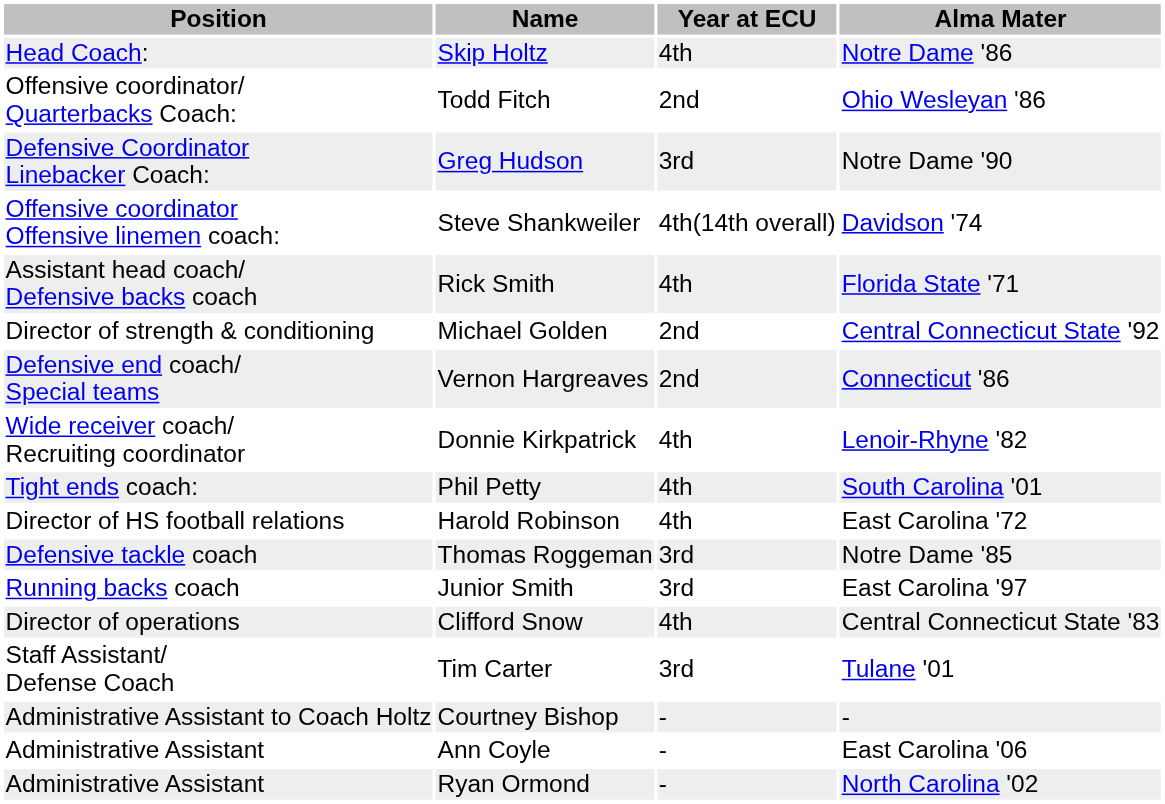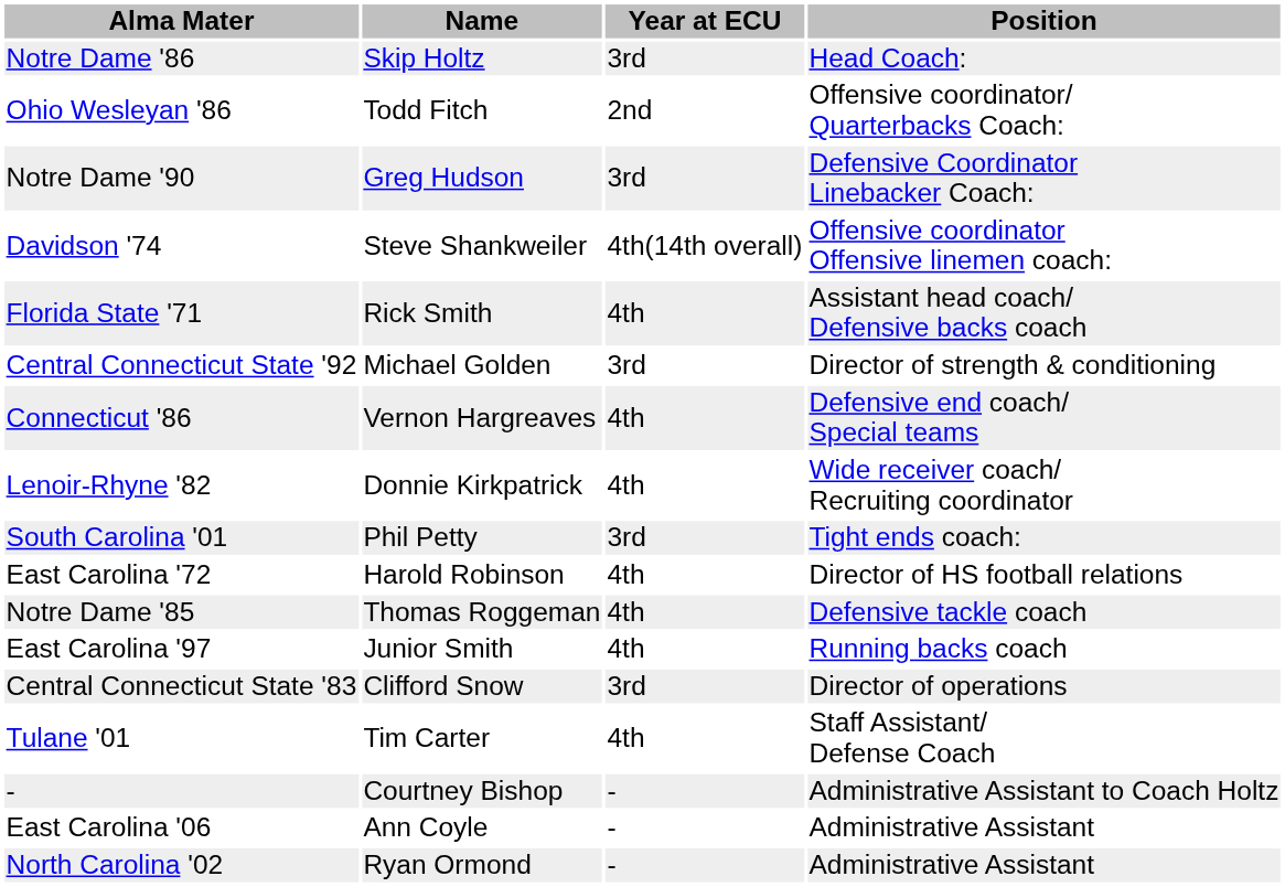 <table class="toccolours">
 <tr>
-<th bgcolor=silver>Position</th>
+<th bgcolor=silver>Alma Mater</th>
 <th bgcolor=silver>Name</th>
 <th bgcolor=silver>Year at ECU</th>
-<th bgcolor=silver>Alma Mater</th>
+<th bgcolor=silver>Position</th>
 </tr>
 <tr bgcolor=#eeeeee>
+<td><a href='#'>Notre Dame</a> '86</td>
+<td><a href='#'>Skip Holtz</a></td>
+<td>3rd</td>
 <td><a href='#'>Head Coach</a>:</td>
-<td><a href='#'>Skip Holtz</a></td>
-<td>4th</td>
-<td><a href='#'>Notre Dame</a> '86</td>
 </tr>
 <tr>
-<td>Offensive coordinator/<br><a href='#'>Quarterbacks</a> Coach:</td>
+<td><a href='#'>Ohio Wesleyan</a> '86</td>
 <td>Todd Fitch</td>
 <td>2nd</td>
-<td><a href='#'>Ohio Wesleyan</a> '86</td>
+<td>Offensive coordinator/<br><a href='#'>Quarterbacks</a> Coach:</td>
 </tr>
 <tr bgcolor=#eeeeee>
-<td><a href='#'>Defensive Coordinator</a><br><a href='#'>Linebacker</a> Coach:</td>
+<td>Notre Dame '90</td>
 <td><a href='#'>Greg Hudson</a></td>
 <td>3rd</td>
-<td>Notre Dame '90</td>
+<td><a href='#'>Defensive Coordinator</a><br><a href='#'>Linebacker</a> Coach:</td>
 </tr>
 <tr>
-<td><a href='#'>Offensive coordinator</a><br><a href='#'>Offensive linemen</a> coach:</td>
+<td><a href='#'>Davidson</a> '74</td>
 <td>Steve Shankweiler</td>
 <td>4th(14th overall)</td>
-<td><a href='#'>Davidson</a> '74</td>
+<td><a href='#'>Offensive coordinator</a><br><a href='#'>Offensive linemen</a> coach:</td>
 </tr>
 <tr bgcolor=#eeeeee>
-<td>Assistant head coach/<br><a href='#'>Defensive backs</a> coach</td>
+<td><a href='#'>Florida State</a> '71</td>
 <td>Rick Smith</td>
 <td>4th</td>
-<td><a href='#'>Florida State</a> '71</td>
+<td>Assistant head coach/<br><a href='#'>Defensive backs</a> coach</td>
 </tr>
 <tr>
+<td><a href='#'>Central Connecticut State</a> '92</td>
+<td>Michael Golden</td>
+<td>3rd</td>
 <td>Director of strength & conditioning</td>
-<td>Michael Golden</td>
-<td>2nd</td>
-<td><a href='#'>Central Connecticut State</a> '92</td>
 </tr>
 <tr bgcolor=#eeeeee>
+<td><a href='#'>Connecticut</a> '86</td>
+<td>Vernon Hargreaves</td>
+<td>4th</td>
 <td><a href='#'>Defensive end</a> coach/<br><a href='#'>Special teams</a></td>
-<td>Vernon Hargreaves</td>
-<td>2nd</td>
-<td><a href='#'>Connecticut</a> '86</td>
 </tr>
 <tr>
-<td><a href='#'>Wide receiver</a> coach/<br>Recruiting coordinator</td>
+<td><a href='#'>Lenoir-Rhyne</a> '82</td>
 <td>Donnie Kirkpatrick</td>
 <td>4th</td>
-<td><a href='#'>Lenoir-Rhyne</a> '82</td>
+<td><a href='#'>Wide receiver</a> coach/<br>Recruiting coordinator</td>
 </tr>
 <tr bgcolor=#eeeeee>
+<td><a href='#'>South Carolina</a> '01</td>
+<td>Phil Petty</td>
+<td>3rd</td>
 <td><a href='#'>Tight ends</a> coach:</td>
-<td>Phil Petty</td>
-<td>4th</td>
-<td><a href='#'>South Carolina</a> '01</td>
 </tr>
 <tr>
-<td>Director of HS football relations</td>
+<td>East Carolina '72</td>
 <td>Harold Robinson</td>
 <td>4th</td>
-<td>East Carolina '72</td>
+<td>Director of HS football relations</td>
 </tr>
 <tr bgcolor=#eeeeee>
+<td>Notre Dame '85</td>
+<td>Thomas Roggeman</td>
+<td>4th</td>
 <td><a href='#'>Defensive tackle</a> coach</td>
-<td>Thomas Roggeman</td>
-<td>3rd</td>
-<td>Notre Dame '85</td>
 </tr>
 <tr>
+<td>East Carolina '97</td>
+<td>Junior Smith</td>
+<td>4th</td>
 <td><a href='#'>Running backs</a> coach</td>
-<td>Junior Smith</td>
-<td>3rd</td>
-<td>East Carolina '97</td>
 </tr>
 <tr bgcolor=#eeeeee>
+<td>Central Connecticut State '83</td>
+<td>Clifford Snow</td>
+<td>3rd</td>
 <td>Director of operations</td>
-<td>Clifford Snow</td>
-<td>4th</td>
-<td>Central Connecticut State '83</td>
 </tr>
 <tr>
+<td><a href='#'>Tulane</a> '01</td>
+<td>Tim          Carter</td>
+<td>4th</td>
 <td>Staff Assistant/<br>Defense Coach</td>
-<td>Tim          Carter</td>
-<td>3rd</td>
-<td><a href='#'>Tulane</a> '01</td>
 </tr>
 <tr bgcolor=#eeeeee>
-<td>Administrative Assistant to Coach Holtz</td>
+<td>-</td>
 <td>Courtney Bishop</td>
 <td>-</td>
-<td>-</td>
+<td>Administrative Assistant to Coach Holtz</td>
 </tr>
 <tr>
-<td>Administrative Assistant</td>
+<td>East Carolina '06</td>
 <td>Ann Coyle</td>
 <td>-</td>
-<td>East Carolina '06</td>
+<td>Administrative Assistant</td>
 </tr>
 <tr bgcolor=#eeeeee>
-<td>Administrative Assistant</td>
+<td><a href='#'>North Carolina</a> '02</td>
 <td>Ryan Ormond</td>
 <td>-</td>
-<td><a href='#'>North Carolina</a> '02</td>
+<td>Administrative Assistant</td>
 </tr>
 </table>
